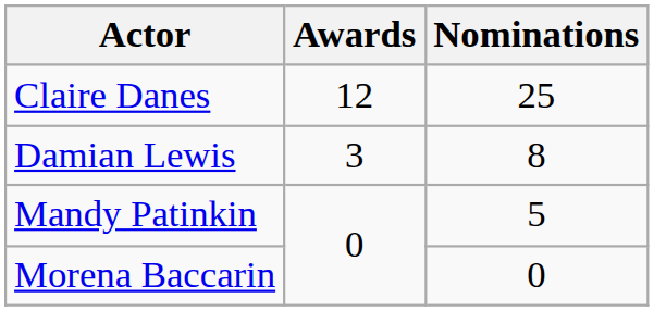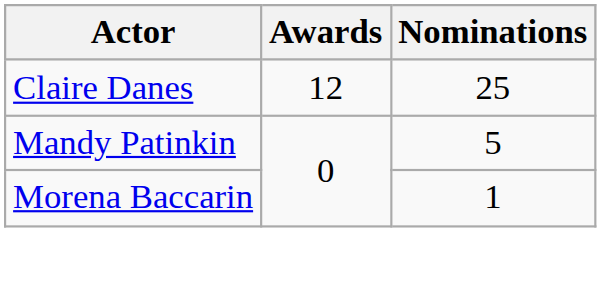 <table class="wikitable" style="text-align:center">
 <tr bgcolor="#CCCCCC">
 <th>Actor</th>
 <th>Awards</th>
 <th>Nominations</th>
 </tr>
 <tr>
 <td align="left"><a href='#'>Claire Danes</a></td>
 <td>12</td>
 <td>25</td>
 </tr>
 <tr>
-<td align="left"><a href='#'>Damian Lewis</a></td>
-<td>3</td>
-<td>8</td>
-</tr>
-<tr>
 <td align="left"><a href='#'>Mandy Patinkin</a></td>
 <td rowspan="2">0</td>
 <td>5</td>
 </tr>
 <tr>
 <td align="left"><a href='#'>Morena Baccarin</a></td>
-<td>0</td>
+<td>1</td>
 </tr>
 </table>
